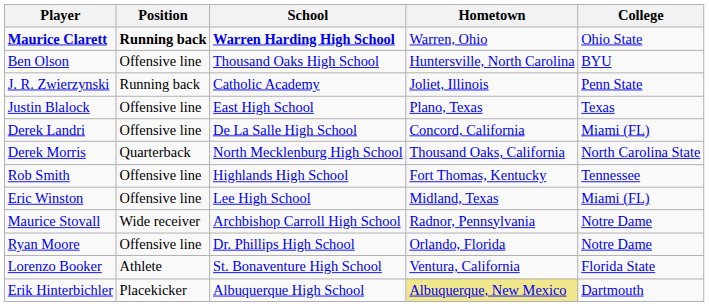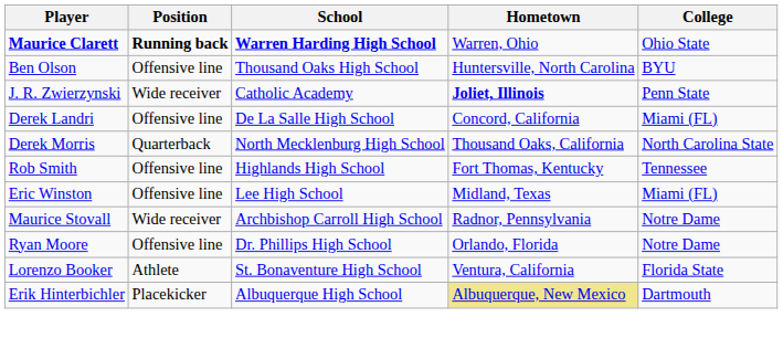 <table class="wikitable">
 <tr>
 <th>Player</th>
 <th>Position</th>
 <th>School</th>
 <th>Hometown</th>
 <th>College</th>
 </tr>
 <tr>
 <td><strong><a href='#'>Maurice Clarett</a></strong></td>
 <td><strong>Running back</strong></td>
 <td><strong><a href='#'>Warren Harding High School</a></strong></td>
 <td><a href='#'>Warren, Ohio</a></td>
 <td><a href='#'>Ohio State</a></td>
 </tr>
 <tr>
 <td><a href='#'>Ben Olson</a></td>
 <td>Offensive line</td>
 <td><a href='#'>Thousand Oaks High School</a></td>
 <td><a href='#'>Huntersville, North Carolina</a></td>
 <td><a href='#'>BYU</a></td>
 </tr>
 <tr>
 <td><a href='#'>J. R. Zwierzynski</a></td>
-<td>Running back</td>
+<td>Wide receiver</td>
 <td><a href='#'>Catholic Academy</a></td>
-<td><a href='#'>Joliet, Illinois</a></td>
+<td><strong><a href='#'>Joliet, Illinois</a></strong></td>
 <td><a href='#'>Penn State</a></td>
-</tr>
-<tr>
-<td><a href='#'>Justin Blalock</a></td>
-<td>Offensive line</td>
-<td><a href='#'>East High School</a></td>
-<td><a href='#'>Plano, Texas</a></td>
-<td><a href='#'>Texas</a></td>
 </tr>
 <tr>
 <td><a href='#'>Derek Landri</a></td>
 <td>Offensive line</td>
 <td><a href='#'>De La Salle High School</a></td>
 <td><a href='#'>Concord, California</a></td>
 <td><a href='#'>Miami (FL)</a></td>
 </tr>
 <tr>
 <td><a href='#'>Derek Morris</a></td>
 <td>Quarterback</td>
 <td><a href='#'>North Mecklenburg High School</a></td>
 <td><a href='#'>Thousand Oaks, California</a></td>
 <td><a href='#'>North Carolina State</a></td>
 </tr>
 <tr>
 <td><a href='#'>Rob Smith</a></td>
 <td>Offensive line</td>
 <td><a href='#'>Highlands High School</a></td>
 <td><a href='#'>Fort Thomas, Kentucky</a></td>
 <td><a href='#'>Tennessee</a></td>
 </tr>
 <tr>
 <td><a href='#'>Eric Winston</a></td>
 <td>Offensive line</td>
 <td><a href='#'>Lee High School</a></td>
 <td><a href='#'>Midland, Texas</a></td>
 <td><a href='#'>Miami (FL)</a></td>
 </tr>
 <tr>
 <td><a href='#'>Maurice Stovall</a></td>
 <td>Wide receiver</td>
 <td><a href='#'>Archbishop Carroll High School</a></td>
 <td><a href='#'>Radnor, Pennsylvania</a></td>
 <td><a href='#'>Notre Dame</a></td>
 </tr>
 <tr>
 <td><a href='#'>Ryan Moore</a></td>
 <td>Offensive line</td>
 <td><a href='#'>Dr. Phillips High School</a></td>
 <td><a href='#'>Orlando, Florida</a></td>
 <td><a href='#'>Notre Dame</a></td>
 </tr>
 <tr>
 <td><a href='#'>Lorenzo Booker</a></td>
 <td>Athlete</td>
 <td><a href='#'>St. Bonaventure High School</a></td>
 <td><a href='#'>Ventura, California</a></td>
 <td><a href='#'>Florida State</a></td>
 </tr>
 <tr>
 <td><a href='#'>Erik Hinterbichler</a></td>
 <td>Placekicker</td>
 <td><a href='#'>Albuquerque High School</a></td>
 <td style="background: khaki;"><a href='#'>Albuquerque, New Mexico</a></td>
 <td><a href='#'>Dartmouth</a></td>
 </tr>
 </table>
